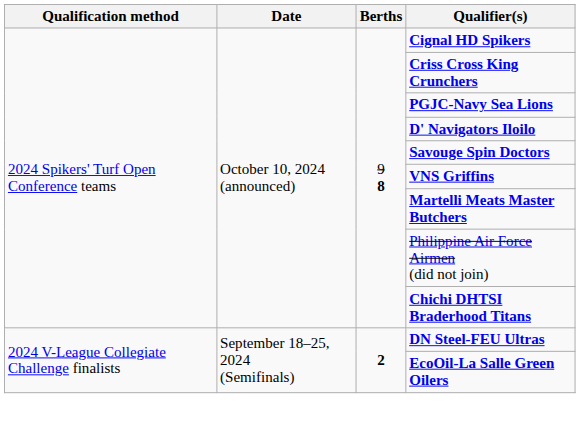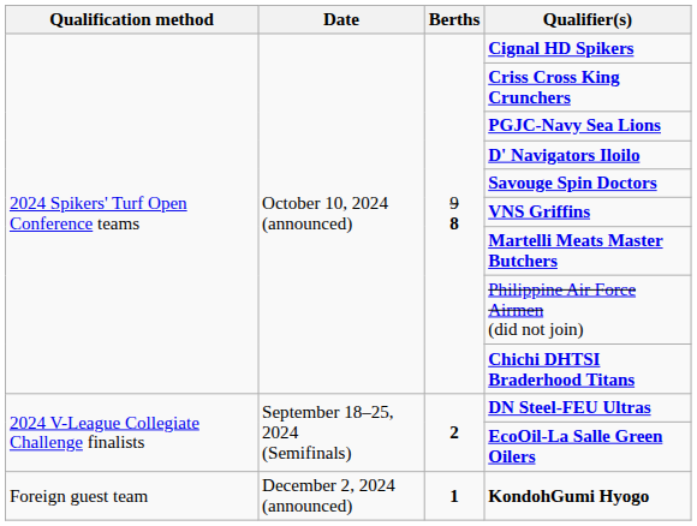 <table class="wikitable">
 <tr>
 <th width=300>Qualification method</th>
 <th width=180>Date</th>
 <th>Berths</th>
 <th width=230>Qualifier(s)</th>
 </tr>
 <tr>
 <td rowspan=9><a href='#'>2024 Spikers' Turf Open Conference</a> teams</td>
 <td rowspan=9>October 10, 2024<br>(announced)</td>
 <td style="text-align:center;" rowspan=9><s>9</s><br><strong>8</strong></td>
 <td><strong><a href='#'>Cignal HD Spikers</a></strong></td>
 </tr>
 <tr>
 <td><strong><a href='#'>Criss Cross King Crunchers</a></strong></td>
 </tr>
 <tr>
 <td><strong><a href='#'>PGJC-Navy Sea Lions</a></strong></td>
 </tr>
 <tr>
 <td><strong><a href='#'>D' Navigators Iloilo</a></strong></td>
 </tr>
 <tr>
 <td><strong><a href='#'>Savouge Spin Doctors</a></strong></td>
 </tr>
 <tr>
 <td><strong><a href='#'>VNS Griffins</a></strong></td>
 </tr>
 <tr>
 <td><strong><a href='#'>Martelli Meats Master Butchers</a></strong></td>
 </tr>
 <tr>
 <td><s><a href='#'>Philippine Air Force Airmen</a></s><br>(did not join)</td>
 </tr>
 <tr>
 <td><strong><a href='#'>Chichi DHTSI Braderhood Titans</a></strong></td>
 </tr>
 <tr>
 <td rowspan=2><a href='#'>2024 V-League Collegiate Challenge</a> finalists</td>
 <td rowspan=2>September 18–25, 2024<br>(Semifinals)</td>
 <td style="text-align:center;" rowspan=2><strong>2</strong></td>
 <td><strong><a href='#'>DN Steel-FEU Ultras</a></strong></td>
 </tr>
 <tr>
 <td><strong><a href='#'>EcoOil-La Salle Green Oilers</a></strong></td>
 </tr>
+<tr>
+<td>Foreign guest team</td>
+<td>December 2, 2024<br>(announced)</td>
+<td style="text-align:center;"><strong>1</strong></td>
+<td><strong>KondohGumi Hyogo</strong></td>
+</tr>
 </table>
